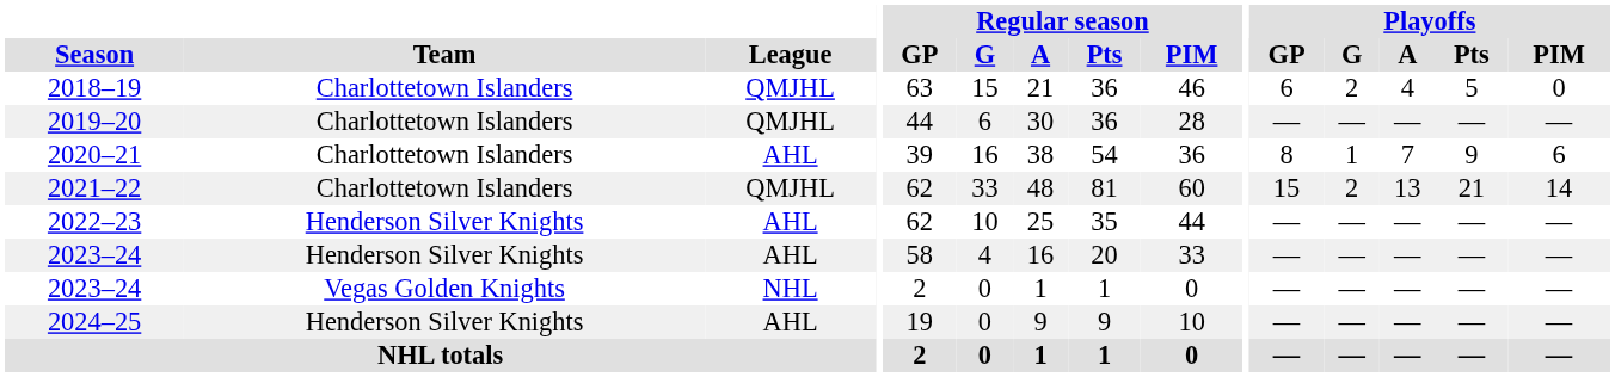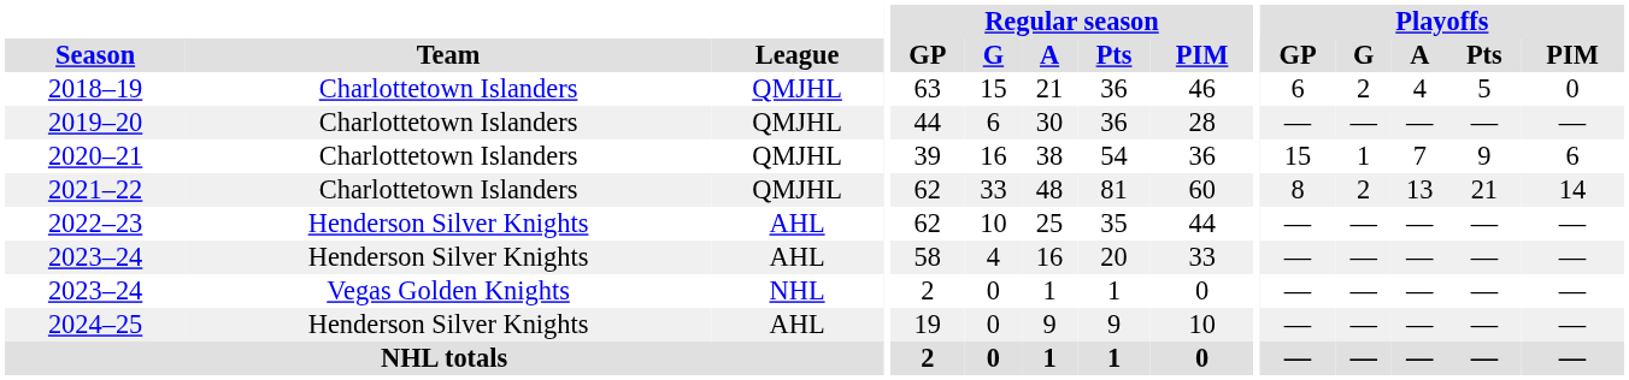 <table border="0" cellpadding="1" cellspacing="0" style="text-align:center; width:60em">
 <tr bgcolor="#e0e0e0">
 <th colspan="3" bgcolor="#ffffff"></th>
 <th rowspan="100" bgcolor="#ffffff"></th>
 <th colspan="5"><a href='#'>Regular season</a></th>
 <th rowspan="100" bgcolor="#ffffff"></th>
 <th colspan="5"><a href='#'>Playoffs</a></th>
 </tr>
 <tr bgcolor="#e0e0e0">
 <th><a href='#'>Season</a></th>
 <th>Team</th>
 <th>League</th>
 <th>GP</th>
 <th><a href='#'>G</a></th>
 <th><a href='#'>A</a></th>
 <th><a href='#'>Pts</a></th>
 <th><a href='#'>PIM</a></th>
 <th>GP</th>
 <th>G</th>
 <th>A</th>
 <th>Pts</th>
 <th>PIM</th>
 </tr>
 <tr>
 <td><a href='#'>2018–19</a></td>
 <td><a href='#'>Charlottetown Islanders</a></td>
 <td><a href='#'>QMJHL</a></td>
 <td>63</td>
 <td>15</td>
 <td>21</td>
 <td>36</td>
 <td>46</td>
 <td>6</td>
 <td>2</td>
 <td>4</td>
 <td>5</td>
 <td>0</td>
 </tr>
 <tr bgcolor="#f0f0f0">
 <td><a href='#'>2019–20</a></td>
 <td>Charlottetown Islanders</td>
 <td>QMJHL</td>
 <td>44</td>
 <td>6</td>
 <td>30</td>
 <td>36</td>
 <td>28</td>
 <td>—</td>
 <td>—</td>
 <td>—</td>
 <td>—</td>
 <td>—</td>
 </tr>
 <tr>
 <td><a href='#'>2020–21</a></td>
 <td>Charlottetown Islanders</td>
-<td><a href='#'>AHL</a></td>
+<td>QMJHL</td>
 <td>39</td>
 <td>16</td>
 <td>38</td>
 <td>54</td>
 <td>36</td>
-<td>8</td>
+<td>15</td>
 <td>1</td>
 <td>7</td>
 <td>9</td>
 <td>6</td>
 </tr>
 <tr bgcolor="#f0f0f0">
 <td><a href='#'>2021–22</a></td>
 <td>Charlottetown Islanders</td>
 <td>QMJHL</td>
 <td>62</td>
 <td>33</td>
 <td>48</td>
 <td>81</td>
 <td>60</td>
-<td>15</td>
+<td>8</td>
 <td>2</td>
 <td>13</td>
 <td>21</td>
 <td>14</td>
 </tr>
 <tr>
 <td><a href='#'>2022–23</a></td>
 <td><a href='#'>Henderson Silver Knights</a></td>
 <td><a href='#'>AHL</a></td>
 <td>62</td>
 <td>10</td>
 <td>25</td>
 <td>35</td>
 <td>44</td>
 <td>—</td>
 <td>—</td>
 <td>—</td>
 <td>—</td>
 <td>—</td>
 </tr>
 <tr bgcolor="#f0f0f0">
 <td><a href='#'>2023–24</a></td>
 <td>Henderson Silver Knights</td>
 <td>AHL</td>
 <td>58</td>
 <td>4</td>
 <td>16</td>
 <td>20</td>
 <td>33</td>
 <td>—</td>
 <td>—</td>
 <td>—</td>
 <td>—</td>
 <td>—</td>
 </tr>
 <tr>
 <td><a href='#'>2023–24</a></td>
 <td><a href='#'>Vegas Golden Knights</a></td>
 <td><a href='#'>NHL</a></td>
 <td>2</td>
 <td>0</td>
 <td>1</td>
 <td>1</td>
 <td>0</td>
 <td>—</td>
 <td>—</td>
 <td>—</td>
 <td>—</td>
 <td>—</td>
 </tr>
 <tr bgcolor="#f0f0f0">
 <td><a href='#'>2024–25</a></td>
 <td>Henderson Silver Knights</td>
 <td>AHL</td>
 <td>19</td>
 <td>0</td>
 <td>9</td>
 <td>9</td>
 <td>10</td>
 <td>—</td>
 <td>—</td>
 <td>—</td>
 <td>—</td>
 <td>—</td>
 </tr>
 <tr bgcolor="#e0e0e0">
 <th colspan="3">NHL totals</th>
 <th>2</th>
 <th>0</th>
 <th>1</th>
 <th>1</th>
 <th>0</th>
 <th>—</th>
 <th>—</th>
 <th>—</th>
 <th>—</th>
 <th>—</th>
 </tr>
 </table>
